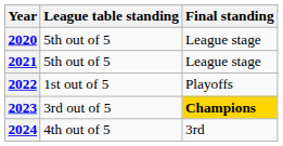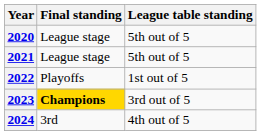 <table class="wikitable">
 <tr>
 <th>Year</th>
+<th>Final standing</th>
 <th>League table standing</th>
-<th>Final standing</th>
 </tr>
 <tr>
 <th><a href='#'>2020</a></th>
+<td>League stage</td>
 <td>5th out of 5</td>
-<td>League stage</td>
 </tr>
 <tr>
 <th><a href='#'>2021</a></th>
+<td>League stage</td>
 <td>5th out of 5</td>
-<td>League stage</td>
 </tr>
 <tr>
 <th><a href='#'>2022</a></th>
+<td>Playoffs</td>
 <td>1st out of 5</td>
-<td>Playoffs</td>
 </tr>
 <tr>
 <th><a href='#'>2023</a></th>
+<td style="background:gold;"><strong>Champions</strong></td>
 <td>3rd out of 5</td>
-<td style="background:gold;"><strong>Champions</strong></td>
 </tr>
 <tr>
 <th><a href='#'>2024</a></th>
+<td>3rd</td>
 <td>4th out of 5</td>
-<td>3rd</td>
 </tr>
 </table>
